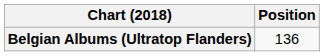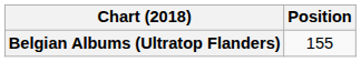 <table class="wikitable plainrowheaders" style="text-align:center">
 <tr>
 <th>Chart (2018)</th>
 <th>Position</th>
 </tr>
 <tr>
 <th scope="row">Belgian Albums (Ultratop Flanders)</th>
-<td>136</td>
+<td>155</td>
 </tr>
 </table>
